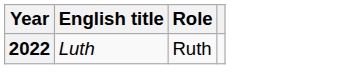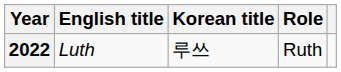 <table class="wikitable plainrowheaders">
 <tr>
 <th scope="col">Year</th>
 <th scope="col">English title</th>
+<th scope="col">Korean title</th>
 <th scope="col">Role</th>
 <th scope="col" class="unsortable"></th>
 </tr>
 <tr>
 <th scope="row">2022</th>
 <td><em>Luth</em></td>
+<td>루쓰</td>
 <td>Ruth</td>
 <td></td>
 </tr>
 </table>
